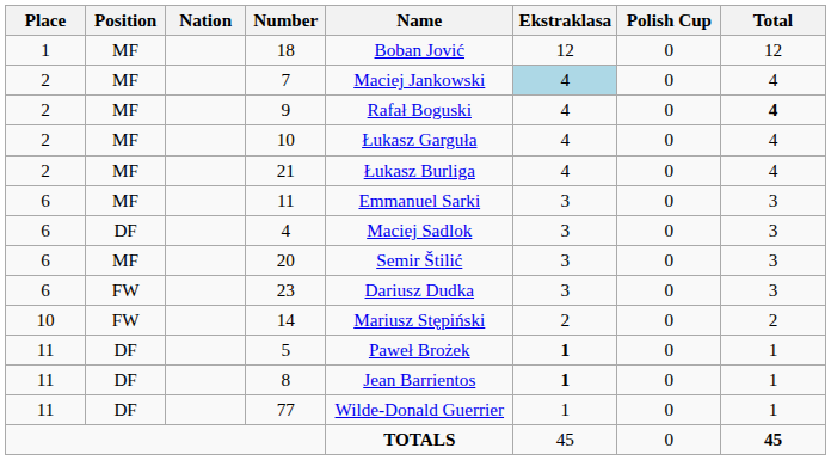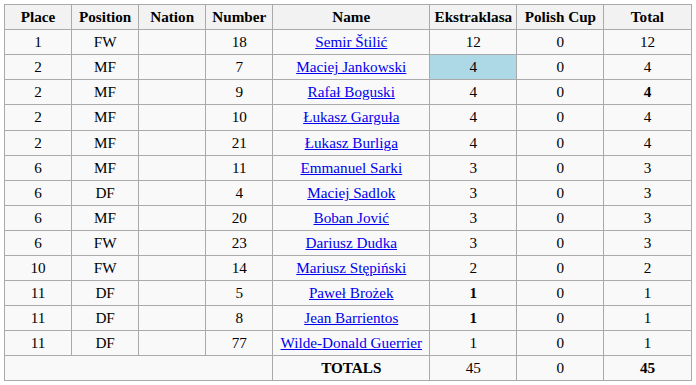 <table class="wikitable" style="font-size: 95%; text-align: center;">
 <tr>
 <th width=60>Place</th>
 <th width=60>Position</th>
 <th width=60>Nation</th>
 <th width=60>Number</th>
 <th width=150>Name</th>
 <th width=80>Ekstraklasa</th>
 <th width=80>Polish Cup</th>
 <th width=80><strong>Total</strong></th>
 </tr>
 <tr>
 <td>1</td>
-<td>MF</td>
+<td>FW</td>
 <td></td>
 <td>18</td>
-<td><a href='#'>Boban Jović</a></td>
+<td><a href='#'>Semir Štilić</a></td>
 <td>12</td>
 <td>0</td>
 <td>12</td>
 </tr>
 <tr>
 <td>2</td>
 <td>MF</td>
 <td></td>
 <td>7</td>
 <td><a href='#'>Maciej Jankowski</a></td>
 <td style="background: lightblue;">4</td>
 <td>0</td>
 <td>4</td>
 </tr>
 <tr>
 <td>2</td>
 <td>MF</td>
 <td></td>
 <td>9</td>
 <td><a href='#'>Rafał Boguski</a></td>
 <td>4</td>
 <td>0</td>
 <td><strong>4</strong></td>
 </tr>
 <tr>
 <td>2</td>
 <td>MF</td>
 <td></td>
 <td>10</td>
 <td><a href='#'>Łukasz Garguła</a></td>
 <td>4</td>
 <td>0</td>
 <td>4</td>
 </tr>
 <tr>
 <td>2</td>
 <td>MF</td>
 <td></td>
 <td>21</td>
 <td><a href='#'>Łukasz Burliga</a></td>
 <td>4</td>
 <td>0</td>
 <td>4</td>
 </tr>
 <tr>
 <td>6</td>
 <td>MF</td>
 <td></td>
 <td>11</td>
 <td><a href='#'>Emmanuel Sarki</a></td>
 <td>3</td>
 <td>0</td>
 <td>3</td>
 </tr>
 <tr>
 <td>6</td>
 <td>DF</td>
 <td></td>
 <td>4</td>
 <td><a href='#'>Maciej Sadlok</a></td>
 <td>3</td>
 <td>0</td>
 <td>3</td>
 </tr>
 <tr>
 <td>6</td>
 <td>MF</td>
 <td></td>
 <td>20</td>
-<td><a href='#'>Semir Štilić</a></td>
+<td><a href='#'>Boban Jović</a></td>
 <td>3</td>
 <td>0</td>
 <td>3</td>
 </tr>
 <tr>
 <td>6</td>
 <td>FW</td>
 <td></td>
 <td>23</td>
 <td><a href='#'>Dariusz Dudka</a></td>
 <td>3</td>
 <td>0</td>
 <td>3</td>
 </tr>
 <tr>
 <td>10</td>
 <td>FW</td>
 <td></td>
 <td>14</td>
 <td><a href='#'>Mariusz Stępiński</a></td>
 <td>2</td>
 <td>0</td>
 <td>2</td>
 </tr>
 <tr>
 <td>11</td>
 <td>DF</td>
 <td></td>
 <td>5</td>
 <td><a href='#'>Paweł Brożek</a></td>
 <td><strong>1</strong></td>
 <td>0</td>
 <td>1</td>
 </tr>
 <tr>
 <td>11</td>
 <td>DF</td>
 <td></td>
 <td>8</td>
 <td><a href='#'>Jean Barrientos</a></td>
 <td><strong>1</strong></td>
 <td>0</td>
 <td>1</td>
 </tr>
 <tr>
 <td>11</td>
 <td>DF</td>
 <td></td>
 <td>77</td>
 <td><a href='#'>Wilde-Donald Guerrier</a></td>
 <td>1</td>
 <td>0</td>
 <td>1</td>
 </tr>
 <tr>
 <td colspan="4"></td>
 <td><strong>TOTALS</strong></td>
 <td>45</td>
 <td>0</td>
 <td><strong>45</strong></td>
 </tr>
 </table>
